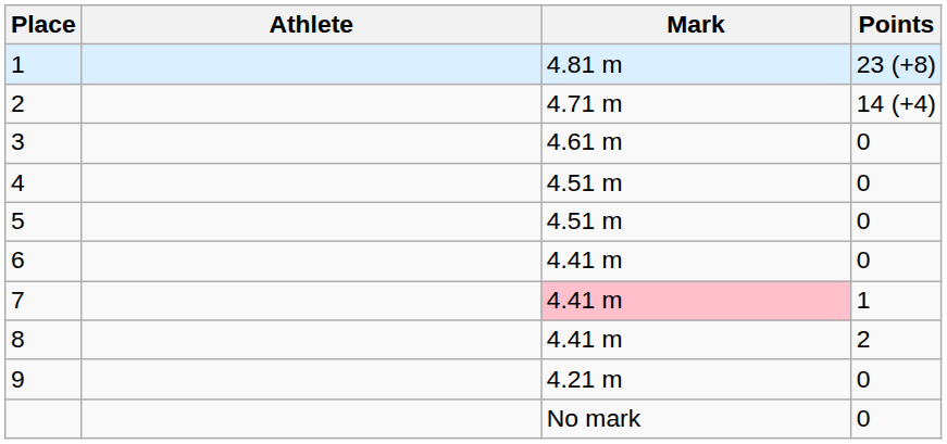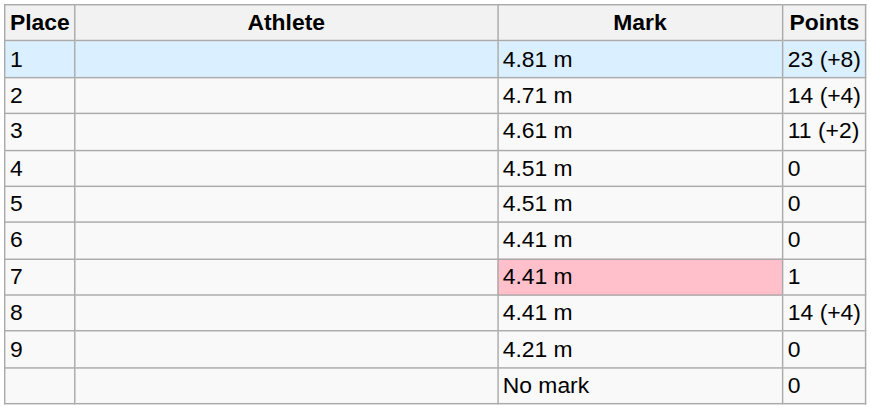 <table class="wikitable sortable">
 <tr>
 <th>Place</th>
 <th style="width:18em">Athlete</th>
 <th style="width:12em">Mark</th>
 <th>Points</th>
 </tr>
 <tr style="background:#daefff;">
 <td>1 </td>
 <td></td>
 <td>4.81 m</td>
 <td>23 (+8)</td>
 </tr>
 <tr>
 <td>2</td>
 <td></td>
 <td>4.71 m</td>
 <td>14 (+4)</td>
 </tr>
 <tr>
 <td>3</td>
 <td></td>
 <td>4.61 m</td>
-<td>0</td>
+<td>11 (+2)</td>
 </tr>
 <tr>
 <td>4</td>
 <td></td>
 <td>4.51 m</td>
 <td>0</td>
 </tr>
 <tr>
 <td>5</td>
 <td></td>
 <td>4.51 m</td>
 <td>0</td>
 </tr>
 <tr>
 <td>6</td>
 <td></td>
 <td>4.41 m</td>
 <td>0</td>
 </tr>
 <tr>
 <td>7</td>
 <td></td>
 <td style="background: pink;">4.41 m</td>
 <td>1</td>
 </tr>
 <tr>
 <td>8</td>
 <td></td>
 <td>4.41 m</td>
-<td>2</td>
+<td>14 (+4)</td>
 </tr>
 <tr>
 <td>9</td>
 <td></td>
 <td>4.21 m</td>
 <td>0</td>
 </tr>
 <tr>
 <td data-sort-value="10"></td>
 <td></td>
 <td data-sort-value="0">No mark</td>
 <td>0</td>
 </tr>
 </table>
